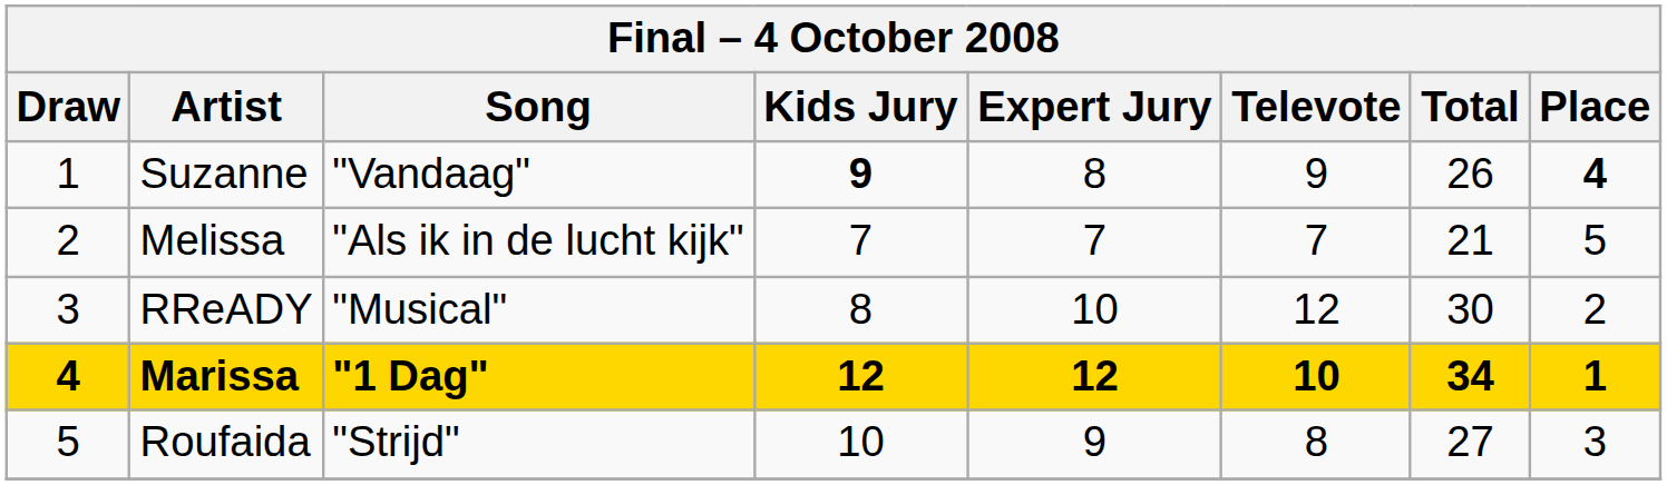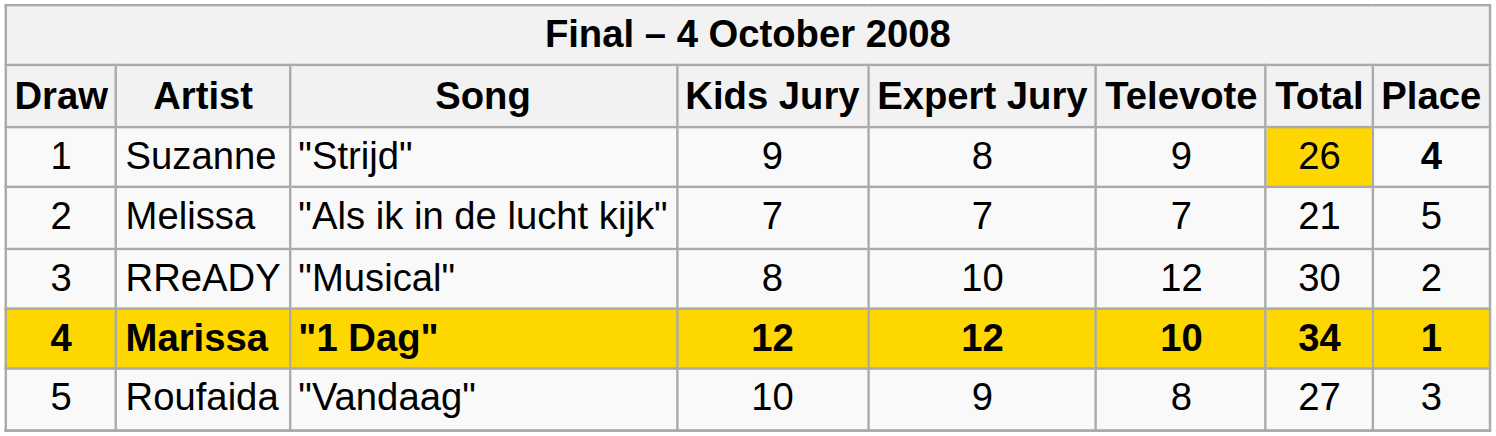 <table class="sortable wikitable" style="margin: 1em auto 1em auto; text-align:center;">
 <tr>
 <th colspan="8">Final – 4 October 2008</th>
 </tr>
 <tr>
 <th>Draw</th>
 <th>Artist</th>
 <th>Song</th>
 <th>Kids Jury</th>
 <th>Expert Jury</th>
 <th>Televote</th>
 <th>Total</th>
 <th>Place</th>
 </tr>
 <tr>
 <td>1</td>
 <td align="left">Suzanne</td>
-<td align="left">"Vandaag"</td>
-<td><strong>9</strong></td>
+<td align="left">"Strijd"</td>
+<td>9</td>
 <td>8</td>
 <td>9</td>
-<td>26</td>
+<td style="background: gold;">26</td>
 <td><strong>4</strong></td>
 </tr>
 <tr>
 <td>2</td>
 <td align="left">Melissa</td>
 <td align="left">"Als ik in de lucht kijk"</td>
 <td>7</td>
 <td>7</td>
 <td>7</td>
 <td>21</td>
 <td>5</td>
 </tr>
 <tr>
 <td>3</td>
 <td align="left">RReADY</td>
 <td align="left">"Musical"</td>
 <td>8</td>
 <td>10</td>
 <td>12</td>
 <td>30</td>
 <td>2</td>
 </tr>
 <tr bgcolor="GOLD">
 <td><strong>4</strong></td>
 <td align="left"><strong>Marissa</strong></td>
 <td align="left"><strong>"1 Dag"</strong></td>
 <td><strong>12</strong></td>
 <td><strong>12</strong></td>
 <td><strong>10</strong></td>
 <td><strong>34</strong></td>
 <td><strong>1</strong></td>
 </tr>
 <tr>
 <td>5</td>
 <td align="left">Roufaida</td>
-<td align="left">"Strijd"</td>
+<td align="left">"Vandaag"</td>
 <td>10</td>
 <td>9</td>
 <td>8</td>
 <td>27</td>
 <td>3</td>
 </tr>
 <tr>
 </tr>
 </table>
